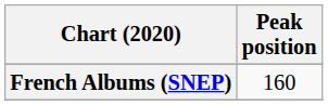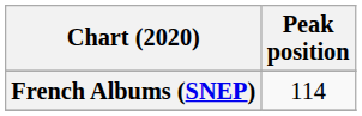 <table class="wikitable sortable plainrowheaders" style="text-align:center">
 <tr>
 <th scope="col">Chart (2020)</th>
 <th scope="col">Peak<br>position</th>
 </tr>
 <tr>
 </tr>
 <tr>
 </tr>
 <tr>
 </tr>
 <tr>
 <th scope="row">French Albums (<a href='#'>SNEP</a>)</th>
-<td>160</td>
+<td>114</td>
 </tr>
 <tr>
 </tr>
 <tr>
 </tr>
 </table>
